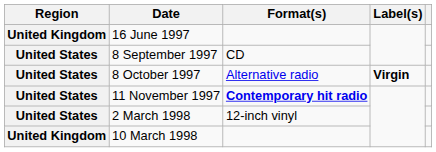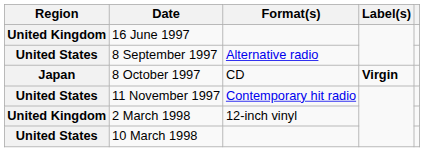 <table class="wikitable plainrowheaders">
 <tr>
 <th scope="col">Region</th>
 <th scope="col">Date</th>
 <th scope="col">Format(s)</th>
 <th scope="col">Label(s)</th>
 <th scope="col"></th>
 </tr>
 <tr>
 <th scope="row">United Kingdom</th>
 <td>16 June 1997</td>
 <td></td>
 <td rowspan="2"></td>
 <td></td>
 </tr>
 <tr>
 <th scope="row">United States</th>
 <td>8 September 1997</td>
-<td>CD</td>
+<td><a href='#'>Alternative radio</a></td>
 <td></td>
 </tr>
 <tr>
-<th scope="row">United States</th>
+<th scope="row">Japan</th>
 <td>8 October 1997</td>
-<td><a href='#'>Alternative radio</a></td>
+<td>CD</td>
 <td><strong>Virgin</strong></td>
 <td></td>
 </tr>
 <tr>
 <th scope="row">United States</th>
 <td>11 November 1997</td>
-<td><strong><a href='#'>Contemporary hit radio</a></strong></td>
+<td><a href='#'>Contemporary hit radio</a></td>
 <td rowspan="3"></td>
 <td></td>
 </tr>
 <tr>
-<th scope="row">United States</th>
+<th scope="row">United Kingdom</th>
 <td>2 March 1998</td>
 <td>12-inch vinyl</td>
 <td></td>
 </tr>
 <tr>
-<th scope="row">United Kingdom</th>
+<th scope="row">United States</th>
 <td>10 March 1998</td>
 <td></td>
 <td></td>
 </tr>
 </table>
